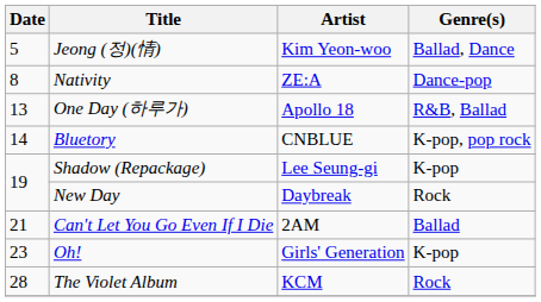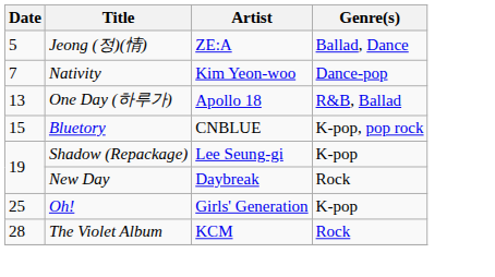 <table class="wikitable" style="text-align: left;">
 <tr>
 <th>Date</th>
 <th>Title</th>
 <th>Artist</th>
 <th>Genre(s)</th>
 </tr>
 <tr>
 <td>5</td>
 <td><em>Jeong (정)(情)</em></td>
-<td><a href='#'>Kim Yeon-woo</a></td>
+<td><a href='#'>ZE:A</a></td>
 <td><a href='#'>Ballad</a>, <a href='#'>Dance</a></td>
 </tr>
 <tr>
-<td>8</td>
+<td>7</td>
 <td><em>Nativity</em></td>
-<td><a href='#'>ZE:A</a></td>
+<td><a href='#'>Kim Yeon-woo</a></td>
 <td><a href='#'>Dance-pop</a></td>
 </tr>
 <tr>
 <td>13</td>
 <td><em>One Day (하루가)</em></td>
 <td><a href='#'>Apollo 18</a></td>
 <td><a href='#'>R&B</a>, <a href='#'>Ballad</a></td>
 </tr>
 <tr>
-<td rowspan="1">14</td>
+<td rowspan="1">15</td>
 <td><em><a href='#'>Bluetory</a></em></td>
 <td>CNBLUE</td>
 <td>K-pop, <a href='#'>pop rock</a></td>
 </tr>
 <tr>
 <td rowspan="2">19</td>
 <td><em>Shadow (Repackage)</em></td>
 <td><a href='#'>Lee Seung-gi</a></td>
 <td>K-pop</td>
 </tr>
 <tr>
 <td><em>New Day</em></td>
 <td><a href='#'>Daybreak</a></td>
 <td>Rock</td>
 </tr>
 <tr>
-<td rowspan="1">21</td>
-<td><em><a href='#'>Can't Let You Go Even If I Die</a></em></td>
-<td>2AM</td>
-<td><a href='#'>Ballad</a></td>
-</tr>
-<tr>
-<td rowspan="1">23</td>
+<td rowspan="1">25</td>
 <td><em><a href='#'>Oh!</a></em></td>
 <td><a href='#'>Girls' Generation</a></td>
 <td>K-pop</td>
 </tr>
 <tr>
 <td>28</td>
 <td><em>The Violet Album</em></td>
 <td><a href='#'>KCM</a></td>
 <td><a href='#'>Rock</a></td>
 </tr>
 <tr>
 </tr>
 </table>
